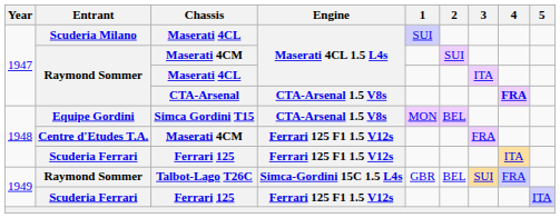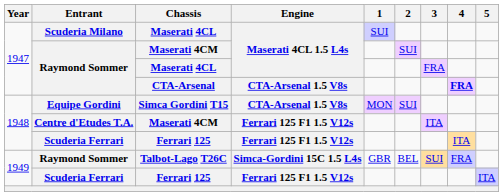 <table class="wikitable" style="text-align:center; font-size:85%">
 <tr>
 <th>Year</th>
 <th>Entrant</th>
 <th>Chassis</th>
 <th>Engine</th>
 <th>1</th>
 <th>2</th>
 <th>3</th>
 <th>4</th>
 <th>5</th>
 </tr>
 <tr>
 <td rowspan=4><a href='#'>1947</a></td>
 <th nowrap><a href='#'>Scuderia Milano</a></th>
 <th nowrap><a href='#'>Maserati</a> <a href='#'>4CL</a></th>
 <th rowspan=3 nowrap><a href='#'>Maserati</a> 4CL 1.5 <a href='#'>L4</a><a href='#'>s</a></th>
 <td style="background:#CFCFFF;"><a href='#'>SUI</a><br></td>
 <td></td>
 <td></td>
 <td></td>
 <td></td>
 </tr>
 <tr>
 <th rowspan=3 nowrap>Raymond Sommer</th>
 <th nowrap><a href='#'>Maserati</a> 4CM</th>
 <td></td>
 <td style="background:#EFCFFF;"><a href='#'>SUI</a><br></td>
 <td></td>
 <td></td>
 <td></td>
 </tr>
 <tr>
 <th nowrap><a href='#'>Maserati</a> <a href='#'>4CL</a></th>
 <td></td>
 <td></td>
-<td style="background:#EFCFFF;"><a href='#'>ITA</a><br></td>
+<td style="background:#EFCFFF;"><a href='#'>FRA</a><br></td>
 <td></td>
 <td></td>
 </tr>
 <tr>
 <th nowrap><a href='#'>CTA-Arsenal</a></th>
 <th nowrap><a href='#'>CTA-Arsenal</a> 1.5 <a href='#'>V8</a><a href='#'>s</a></th>
 <td></td>
 <td></td>
 <td></td>
 <td style="background:#EFCFFF;"><strong><a href='#'>FRA</a><br></strong></td>
 <td></td>
 </tr>
 <tr>
 <td rowspan=3><a href='#'>1948</a></td>
 <th nowrap><a href='#'>Equipe Gordini</a></th>
 <th nowrap><a href='#'>Simca Gordini</a> <a href='#'>T15</a></th>
 <th nowrap><a href='#'>CTA-Arsenal</a> 1.5 <a href='#'>V8</a><a href='#'>s</a></th>
 <td style="background:#EFCFFF;"><a href='#'>MON</a><br></td>
-<td style="background:#EFCFFF;"><a href='#'>BEL</a><br></td>
+<td style="background:#EFCFFF;"><a href='#'>SUI</a><br></td>
 <td></td>
 <td></td>
 <td></td>
 </tr>
 <tr>
 <th nowrap><a href='#'>Centre d'Etudes T.A.</a></th>
 <th nowrap><a href='#'>Maserati</a> 4CM</th>
 <th nowrap><a href='#'>Ferrari</a> 125 F1 1.5 <a href='#'>V12</a><a href='#'>s</a></th>
 <td></td>
 <td></td>
-<td style="background:#EFCFFF;"><a href='#'>FRA</a><br></td>
+<td style="background:#EFCFFF;"><a href='#'>ITA</a><br></td>
 <td></td>
 <td></td>
 </tr>
 <tr>
 <th nowrap><a href='#'>Scuderia Ferrari</a></th>
 <th nowrap><a href='#'>Ferrari</a> <a href='#'>125</a></th>
 <th nowrap><a href='#'>Ferrari</a> 125 F1 1.5 <a href='#'>V12</a><a href='#'>s</a></th>
 <td></td>
 <td></td>
 <td></td>
 <td style="background:#FFDF9F;"><a href='#'>ITA</a><br></td>
 <td></td>
 </tr>
 <tr>
 <td rowspan=2><a href='#'>1949</a></td>
 <th nowrap>Raymond Sommer</th>
 <th nowrap><a href='#'>Talbot-Lago</a> <a href='#'>T26C</a></th>
 <th nowrap><a href='#'>Simca-Gordini</a> 15C 1.5 <a href='#'>L4</a><a href='#'>s</a></th>
 <td><a href='#'>GBR</a></td>
 <td><a href='#'>BEL</a></td>
 <td style="background:#FFDF9F;"><a href='#'>SUI</a><br></td>
 <td style="background:#CFCFFF;"><a href='#'>FRA</a><br></td>
 <td></td>
 </tr>
 <tr>
 <th nowrap><a href='#'>Scuderia Ferrari</a></th>
 <th nowrap><a href='#'>Ferrari</a> <a href='#'>125</a></th>
 <th nowrap><a href='#'>Ferrari</a> 125 F1 1.5 <a href='#'>V12</a><a href='#'>s</a></th>
 <td></td>
 <td></td>
 <td></td>
 <td></td>
 <td style="background:#CFCFFF;"><a href='#'>ITA</a><br></td>
 </tr>
 <tr>
 <th colspan=9></th>
 </tr>
 </table>
